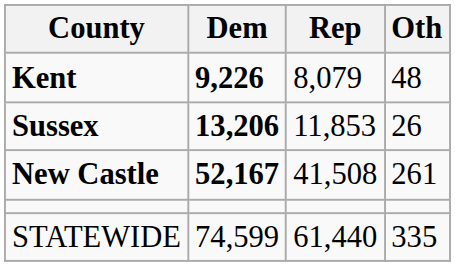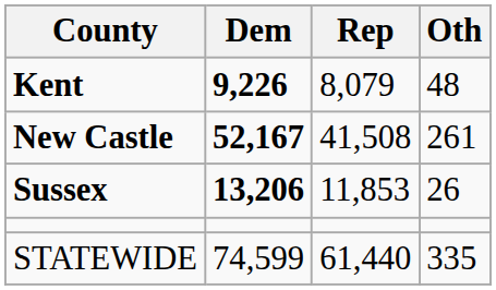 <table class="wikitable">
 <tr>
 <th>County</th>
 <th>Dem</th>
 <th>Rep</th>
 <th>Oth</th>
 </tr>
 <tr>
 <td><strong>Kent</strong></td>
 <td><strong>9,226</strong></td>
 <td>8,079</td>
 <td>48</td>
 </tr>
 <tr>
+<td><strong>New Castle</strong></td>
+<td><strong>52,167</strong></td>
+<td>41,508</td>
+<td>261</td>
+</tr>
+<tr>
 <td><strong>Sussex</strong></td>
 <td><strong>13,206</strong></td>
 <td>11,853</td>
 <td>26</td>
-</tr>
-<tr>
-<td><strong>New Castle</strong></td>
-<td><strong>52,167</strong></td>
-<td>41,508</td>
-<td>261</td>
 </tr>
 <tr>
 <td></td>
 <td></td>
 <td></td>
 <td></td>
 </tr>
 <tr>
 <td>STATEWIDE</td>
 <td>74,599</td>
 <td>61,440</td>
 <td>335</td>
 </tr>
 </table>
